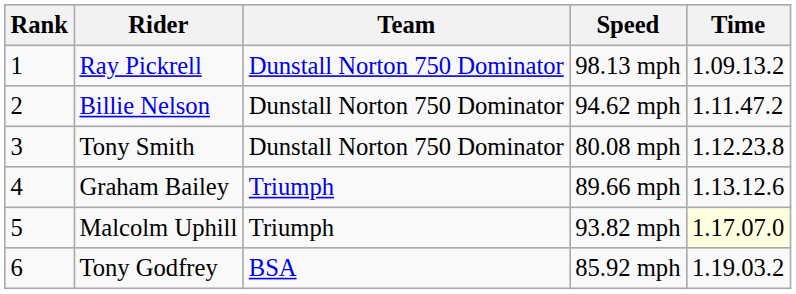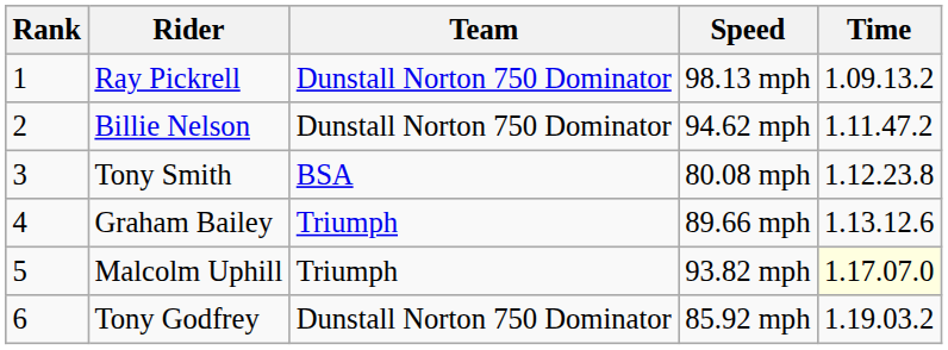 <table class="wikitable" style="font-size: 95%;">
 <tr style="background:#efefef;">
 <th>Rank</th>
 <th>Rider</th>
 <th>Team</th>
 <th>Speed</th>
 <th>Time</th>
 </tr>
 <tr>
 <td>1</td>
 <td> <a href='#'>Ray Pickrell</a></td>
 <td><a href='#'>Dunstall Norton 750 Dominator</a></td>
 <td>98.13 mph</td>
 <td>1.09.13.2</td>
 </tr>
 <tr>
 <td>2</td>
 <td> <a href='#'>Billie Nelson</a></td>
 <td>Dunstall Norton 750 Dominator</td>
 <td>94.62 mph</td>
 <td>1.11.47.2</td>
 </tr>
 <tr>
 <td>3</td>
 <td> Tony Smith</td>
-<td>Dunstall Norton 750 Dominator</td>
+<td><a href='#'>BSA</a></td>
 <td>80.08 mph</td>
 <td>1.12.23.8</td>
 </tr>
 <tr>
 <td>4</td>
 <td> Graham Bailey</td>
 <td><a href='#'>Triumph</a></td>
 <td>89.66 mph</td>
 <td>1.13.12.6</td>
 </tr>
 <tr>
 <td>5</td>
 <td> Malcolm Uphill</td>
 <td>Triumph</td>
 <td>93.82 mph</td>
 <td style="background: lightyellow;">1.17.07.0</td>
 </tr>
 <tr>
 <td>6</td>
 <td> Tony Godfrey</td>
-<td><a href='#'>BSA</a></td>
+<td>Dunstall Norton 750 Dominator</td>
 <td>85.92 mph</td>
 <td>1.19.03.2</td>
 </tr>
 </table>
